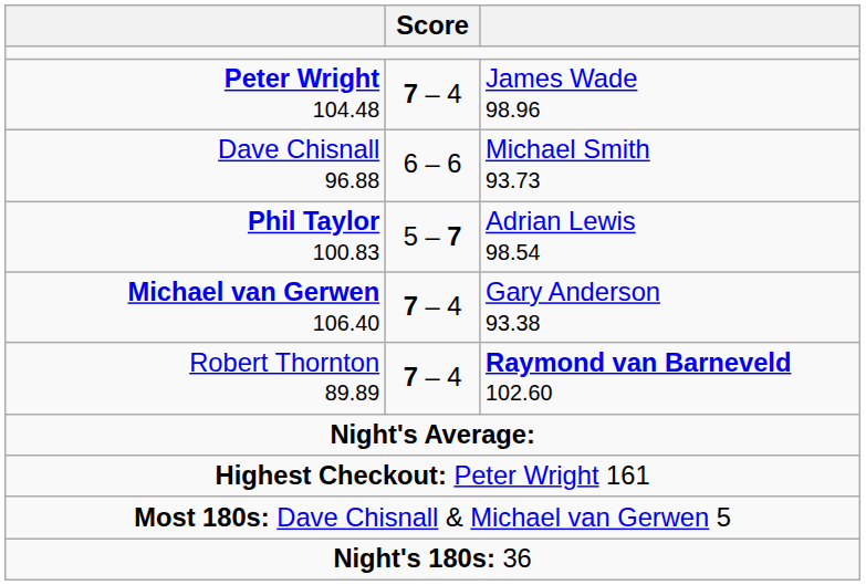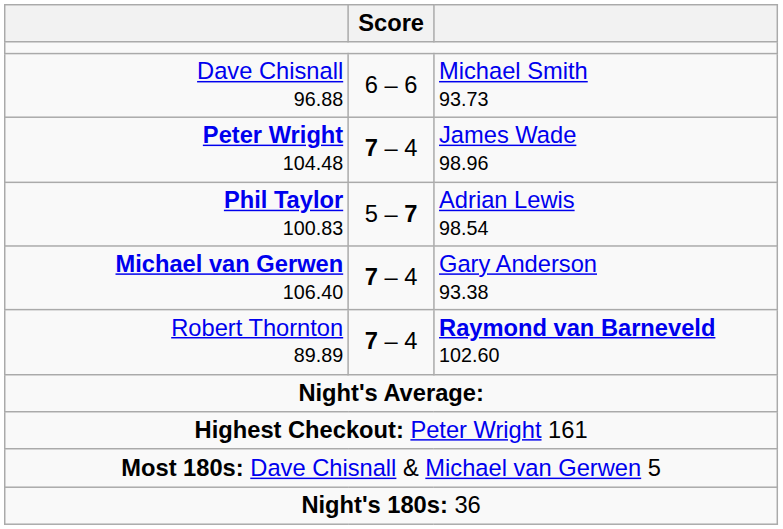 <table class=wikitable style="text-align:center">
 <tr>
 <th width=225></th>
 <th width=50>Score</th>
 <th width=225></th>
 </tr>
 <tr align=centre>
 <td colspan="3"></td>
 </tr>
 <tr align=left>
+<td align=right><a href='#'>Dave Chisnall</a>  <br><small><span>96.88</span></small></td>
+<td align=center>6 – 6</td>
+<td> <a href='#'>Michael Smith</a> <br><small><span>93.73</span></small></td>
+</tr>
+<tr align=left>
 <td align=right><strong><a href='#'>Peter Wright</a></strong>  <br><small><span>104.48</span></small></td>
 <td align=center><strong>7</strong> – 4</td>
 <td> <a href='#'>James Wade</a> <br><small><span>98.96</span></small></td>
-</tr>
-<tr align=left>
-<td align=right><a href='#'>Dave Chisnall</a>  <br><small><span>96.88</span></small></td>
-<td align=center>6 – 6</td>
-<td> <a href='#'>Michael Smith</a> <br><small><span>93.73</span></small></td>
 </tr>
 <tr align=left>
 <td align=right><strong><a href='#'>Phil Taylor</a></strong>  <br><small><span>100.83</span></small></td>
 <td align=center>5 – <strong>7</strong></td>
 <td> <a href='#'>Adrian Lewis</a> <br><small><span>98.54</span></small></td>
 </tr>
 <tr align=left>
 <td align=right><strong><a href='#'>Michael van Gerwen</a></strong>  <br><small><span>106.40</span></small></td>
 <td align=center><strong>7</strong> – 4</td>
 <td> <a href='#'>Gary Anderson</a> <br><small><span>93.38</span></small></td>
 </tr>
 <tr align=left>
 <td align=right><a href='#'>Robert Thornton</a>  <br><small><span>89.89</span></small></td>
 <td align=center><strong>7</strong> – 4</td>
 <td> <strong><a href='#'>Raymond van Barneveld</a></strong> <br><small><span>102.60</span></small></td>
 </tr>
 <tr align=center>
 <td colspan="3"><strong>Night's Average:</strong> </td>
 </tr>
 <tr align=center>
 <td colspan="3"><strong>Highest Checkout:</strong>  <a href='#'>Peter Wright</a> 161</td>
 </tr>
 <tr align=center>
 <td colspan="3"><strong>Most 180s:</strong>  <a href='#'>Dave Chisnall</a> &  <a href='#'>Michael van Gerwen</a> 5</td>
 </tr>
 <tr align=center>
 <td colspan="3"><strong>Night's 180s:</strong> 36</td>
 </tr>
 </table>
